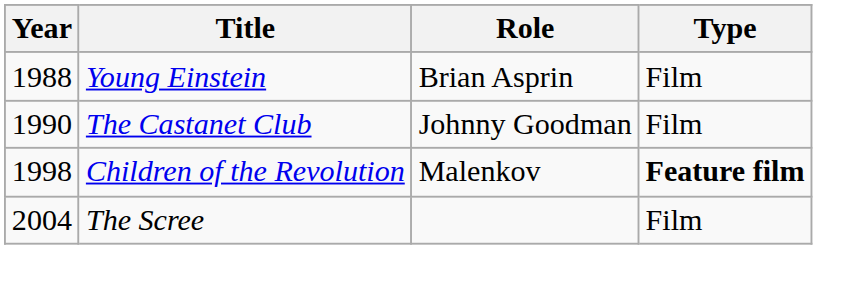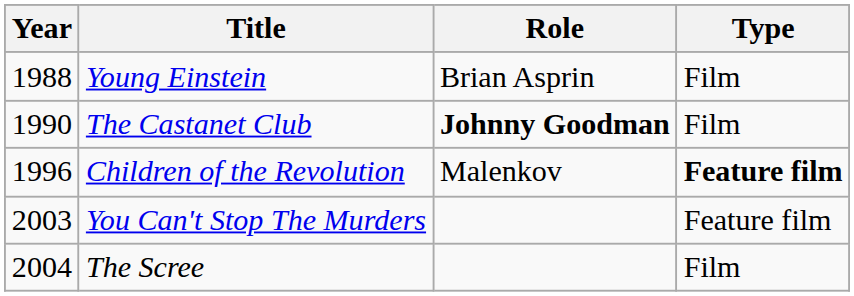 <table class="wikitable">
 <tr>
 <th>Year</th>
 <th>Title</th>
 <th>Role</th>
 <th>Type</th>
 </tr>
 <tr>
 <td>1988</td>
 <td><em><a href='#'>Young Einstein</a></em></td>
 <td>Brian Asprin</td>
 <td>Film</td>
 </tr>
 <tr>
 <td>1990</td>
 <td><em><a href='#'>The Castanet Club</a></em></td>
-<td>Johnny Goodman</td>
+<td><strong>Johnny Goodman</strong></td>
 <td>Film</td>
 </tr>
 <tr>
-<td>1998</td>
+<td>1996</td>
 <td><em><a href='#'>Children of the Revolution</a></em></td>
 <td>Malenkov</td>
 <td><strong>Feature film</strong></td>
+</tr>
+<tr>
+<td>2003</td>
+<td><em><a href='#'>You Can't Stop The Murders</a></em></td>
+<td></td>
+<td>Feature film</td>
 </tr>
 <tr>
 <td>2004</td>
 <td><em>The Scree</em></td>
 <td></td>
 <td>Film</td>
 </tr>
 </table>
